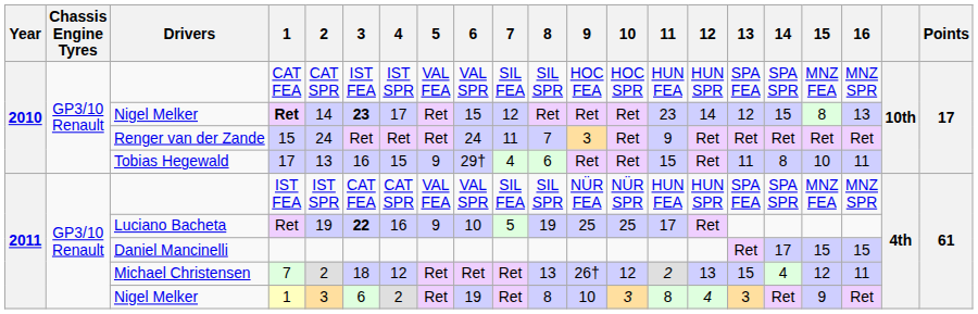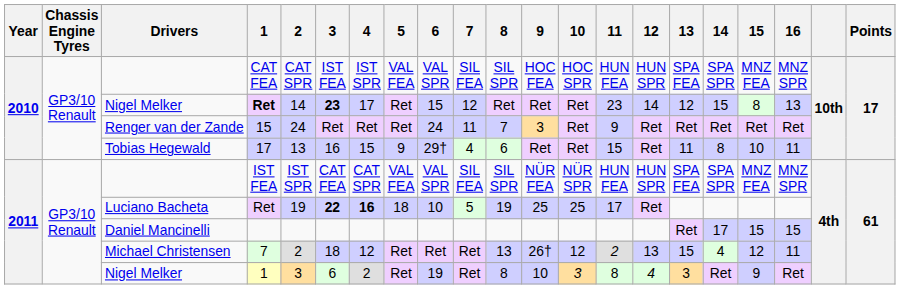 <table class="wikitable" style="text-align:center; font-size:85%;">
 <tr>
 <th>Year</th>
 <th>Chassis<br>Engine<br>Tyres</th>
 <th>Drivers</th>
 <th>1</th>
 <th>2</th>
 <th>3</th>
 <th>4</th>
 <th>5</th>
 <th>6</th>
 <th>7</th>
 <th>8</th>
 <th>9</th>
 <th>10</th>
 <th>11</th>
 <th>12</th>
 <th>13</th>
 <th>14</th>
 <th>15</th>
 <th>16</th>
 <th></th>
 <th>Points</th>
 </tr>
 <tr>
 <th rowspan=4><a href='#'>2010</a></th>
 <td rowspan=4><a href='#'>GP3/10</a><br><a href='#'>Renault</a><br></td>
 <td></td>
 <td><a href='#'>CAT<br>FEA</a></td>
 <td><a href='#'>CAT<br>SPR</a></td>
 <td><a href='#'>IST<br>FEA</a></td>
 <td><a href='#'>IST<br>SPR</a></td>
 <td><a href='#'>VAL<br>FEA</a></td>
 <td><a href='#'>VAL<br>SPR</a></td>
 <td><a href='#'>SIL<br>FEA</a></td>
 <td><a href='#'>SIL<br>SPR</a></td>
 <td><a href='#'>HOC<br>FEA</a></td>
 <td><a href='#'>HOC<br>SPR</a></td>
 <td><a href='#'>HUN<br>FEA</a></td>
 <td><a href='#'>HUN<br>SPR</a></td>
 <td><a href='#'>SPA<br>FEA</a></td>
 <td><a href='#'>SPA<br>SPR</a></td>
 <td><a href='#'>MNZ<br>FEA</a></td>
 <td><a href='#'>MNZ<br>SPR</a></td>
 <th rowspan="4">10th</th>
 <th rowspan="4">17</th>
 </tr>
 <tr>
 <td align="left"> <a href='#'>Nigel Melker</a></td>
 <td bgcolor="#EFCFFF"><strong>Ret</strong></td>
 <td bgcolor="#CFCFFF">14</td>
 <td bgcolor="#CFCFFF"><strong>23</strong></td>
 <td bgcolor="#CFCFFF">17</td>
 <td bgcolor="#EFCFFF">Ret</td>
 <td bgcolor="#CFCFFF">15</td>
 <td bgcolor="#CFCFFF">12</td>
 <td bgcolor="#EFCFFF">Ret</td>
 <td bgcolor="#EFCFFF">Ret</td>
 <td bgcolor="#EFCFFF">Ret</td>
 <td bgcolor="#CFCFFF">23</td>
 <td bgcolor="#CFCFFF">14</td>
 <td bgcolor="#CFCFFF">12</td>
 <td bgcolor="#CFCFFF">15</td>
 <td bgcolor="#DFFFDF">8</td>
 <td bgcolor="#CFCFFF">13</td>
 </tr>
 <tr>
 <td align="left"> <a href='#'>Renger van der Zande</a></td>
 <td bgcolor="#CFCFFF">15</td>
 <td bgcolor="#CFCFFF">24</td>
 <td bgcolor="#EFCFFF">Ret</td>
 <td bgcolor="#EFCFFF">Ret</td>
 <td bgcolor="#EFCFFF">Ret</td>
 <td bgcolor="#CFCFFF">24</td>
 <td bgcolor="#CFCFFF">11</td>
 <td bgcolor="#CFCFFF">7</td>
 <td bgcolor="#FFDF9F">3</td>
 <td bgcolor="#EFCFFF">Ret</td>
 <td bgcolor="#CFCFFF">9</td>
 <td bgcolor="#EFCFFF">Ret</td>
 <td bgcolor="#EFCFFF">Ret</td>
 <td bgcolor="#EFCFFF">Ret</td>
 <td bgcolor="#EFCFFF">Ret</td>
 <td bgcolor="#EFCFFF">Ret</td>
 </tr>
 <tr>
 <td align="left"> <a href='#'>Tobias Hegewald</a></td>
 <td bgcolor="#CFCFFF">17</td>
 <td bgcolor="#CFCFFF">13</td>
 <td bgcolor="#CFCFFF">16</td>
 <td bgcolor="#CFCFFF">15</td>
 <td bgcolor="#CFCFFF">9</td>
 <td bgcolor="#CFCFFF">29†</td>
 <td bgcolor="#DFFFDF">4</td>
 <td bgcolor="#DFFFDF">6</td>
 <td bgcolor="#EFCFFF">Ret</td>
 <td bgcolor="#EFCFFF">Ret</td>
 <td bgcolor="#CFCFFF">15</td>
 <td bgcolor="#EFCFFF">Ret</td>
 <td bgcolor="#CFCFFF">11</td>
 <td bgcolor="#CFCFFF">8</td>
 <td bgcolor="#CFCFFF">10</td>
 <td bgcolor="#CFCFFF">11</td>
 </tr>
 <tr>
 <th rowspan=5><a href='#'>2011</a></th>
 <td rowspan=5><a href='#'>GP3/10</a><br><a href='#'>Renault</a><br></td>
 <td></td>
 <td><a href='#'>IST<br>FEA</a></td>
 <td><a href='#'>IST<br>SPR</a></td>
 <td><a href='#'>CAT<br>FEA</a></td>
 <td><a href='#'>CAT<br>SPR</a></td>
 <td><a href='#'>VAL<br>FEA</a></td>
 <td><a href='#'>VAL<br>SPR</a></td>
 <td><a href='#'>SIL<br>FEA</a></td>
 <td><a href='#'>SIL<br>SPR</a></td>
 <td><a href='#'>NÜR<br>FEA</a></td>
 <td><a href='#'>NÜR<br>SPR</a></td>
 <td><a href='#'>HUN<br>FEA</a></td>
 <td><a href='#'>HUN<br>SPR</a></td>
 <td><a href='#'>SPA<br>FEA</a></td>
 <td><a href='#'>SPA<br>SPR</a></td>
 <td><a href='#'>MNZ<br>FEA</a></td>
 <td><a href='#'>MNZ<br>SPR</a></td>
 <th rowspan="5">4th</th>
 <th rowspan="5">61</th>
 </tr>
 <tr>
 <td align="left"> <a href='#'>Luciano Bacheta</a></td>
 <td bgcolor="#EFCFFF">Ret</td>
 <td bgcolor="#CFCFFF">19</td>
 <td bgcolor="#CFCFFF"><strong>22</strong></td>
-<td bgcolor="#CFCFFF">16</td>
-<td bgcolor="#CFCFFF">9</td>
+<td bgcolor="#CFCFFF"><strong>16</strong></td>
+<td bgcolor="#CFCFFF">18</td>
 <td bgcolor="#CFCFFF">10</td>
 <td bgcolor="#DFFFDF">5</td>
 <td bgcolor="#CFCFFF">19</td>
 <td bgcolor="#CFCFFF">25</td>
 <td bgcolor="#CFCFFF">25</td>
 <td bgcolor="#CFCFFF">17</td>
 <td bgcolor="#EFCFFF">Ret</td>
 <td></td>
 <td></td>
 <td></td>
 <td></td>
 </tr>
 <tr>
 <td align="left"> <a href='#'>Daniel Mancinelli</a></td>
 <td></td>
 <td></td>
 <td></td>
 <td></td>
 <td></td>
 <td></td>
 <td></td>
 <td></td>
 <td></td>
 <td></td>
 <td></td>
 <td></td>
 <td bgcolor="#EFCFFF">Ret</td>
 <td bgcolor="#CFCFFF">17</td>
 <td bgcolor="#CFCFFF">15</td>
 <td bgcolor="#CFCFFF">15</td>
 </tr>
 <tr>
 <td align="left"> <a href='#'>Michael Christensen</a></td>
 <td bgcolor="#DFFFDF">7</td>
 <td bgcolor="#DFDFDF">2</td>
 <td bgcolor="#CFCFFF">18</td>
 <td bgcolor="#CFCFFF">12</td>
 <td bgcolor="#EFCFFF">Ret</td>
 <td bgcolor="#EFCFFF">Ret</td>
 <td bgcolor="#EFCFFF">Ret</td>
 <td bgcolor="#CFCFFF">13</td>
 <td bgcolor="#CFCFFF">26†</td>
 <td bgcolor="#CFCFFF">12</td>
 <td bgcolor="#DFDFDF"><em>2</em></td>
 <td bgcolor="#CFCFFF">13</td>
 <td bgcolor="#CFCFFF">15</td>
 <td bgcolor="#DFFFDF">4</td>
 <td bgcolor="#CFCFFF">12</td>
 <td bgcolor="#CFCFFF">11</td>
 </tr>
 <tr>
 <td align="left"> <a href='#'>Nigel Melker</a></td>
 <td bgcolor="#FFFFBF">1</td>
 <td bgcolor="#FFDF9F">3</td>
 <td bgcolor="#DFFFDF">6</td>
 <td bgcolor="#DFDFDF">2</td>
 <td bgcolor="#EFCFFF">Ret</td>
 <td bgcolor="#CFCFFF">19</td>
 <td bgcolor="#EFCFFF">Ret</td>
 <td bgcolor="#CFCFFF">8</td>
 <td bgcolor="#CFCFFF">10</td>
 <td bgcolor="#FFDF9F"><em>3</em></td>
 <td bgcolor="#DFFFDF">8</td>
 <td bgcolor="#DFFFDF"><em>4</em></td>
 <td bgcolor="#FFDF9F">3</td>
 <td bgcolor="#EFCFFF">Ret</td>
 <td bgcolor="#CFCFFF">9</td>
 <td bgcolor="#EFCFFF">Ret</td>
 </tr>
 </table>
